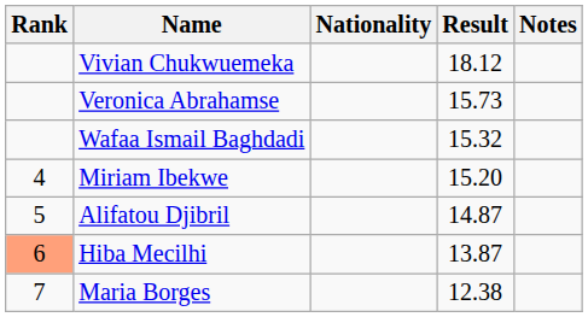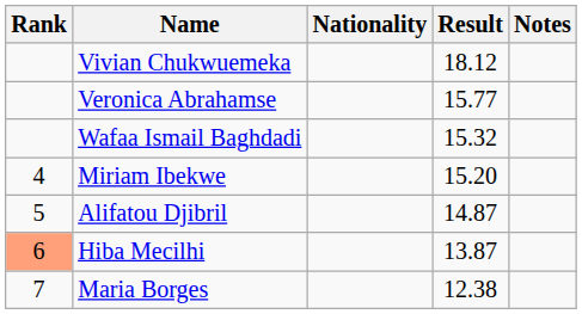 <table class="wikitable sortable" style="text-align:center">
 <tr>
 <th>Rank</th>
 <th>Name</th>
 <th>Nationality</th>
 <th>Result</th>
 <th>Notes</th>
 </tr>
 <tr>
 <td></td>
 <td align=left><a href='#'>Vivian Chukwuemeka</a></td>
 <td align=left></td>
 <td>18.12</td>
 <td></td>
 </tr>
 <tr>
 <td></td>
 <td align=left><a href='#'>Veronica Abrahamse</a></td>
 <td align=left></td>
-<td>15.73</td>
+<td>15.77</td>
 <td></td>
 </tr>
 <tr>
 <td></td>
 <td align=left><a href='#'>Wafaa Ismail Baghdadi</a></td>
 <td align=left></td>
 <td>15.32</td>
 <td></td>
 </tr>
 <tr>
 <td>4</td>
 <td align=left><a href='#'>Miriam Ibekwe</a></td>
 <td align=left></td>
 <td>15.20</td>
 <td></td>
 </tr>
 <tr>
 <td>5</td>
 <td align=left><a href='#'>Alifatou Djibril</a></td>
 <td align=left></td>
 <td>14.87</td>
 <td></td>
 </tr>
 <tr>
 <td style="background: lightsalmon;">6</td>
 <td align=left><a href='#'>Hiba Mecilhi</a></td>
 <td align=left></td>
 <td>13.87</td>
 <td></td>
 </tr>
 <tr>
 <td>7</td>
 <td align=left><a href='#'>Maria Borges</a></td>
 <td align=left></td>
 <td>12.38</td>
 <td></td>
 </tr>
 </table>
